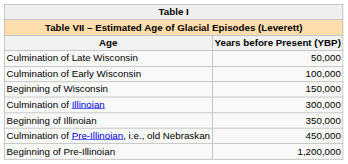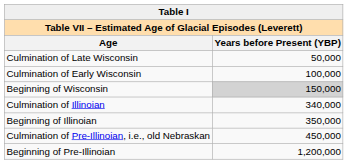 <table class="wikitable">
 <tr>
 <th colspan="2" style=" background: #efefef;">Table I</th>
 </tr>
 <tr>
 <th colspan="2" style="background: #ffdead;">Table VII – Estimated Age of Glacial Episodes (Leverett) </th>
 </tr>
 <tr>
 <th>Age</th>
 <th>Years before Present (YBP)</th>
 </tr>
 <tr>
 <td>Culmination of Late Wisconsin</td>
 <td align="right">50,000</td>
 </tr>
 <tr>
 <td>Culmination of Early Wisconsin</td>
 <td align="right">100,000</td>
 </tr>
 <tr>
 <td>Beginning of Wisconsin</td>
-<td align="right">150,000</td>
+<td align="right" style="background: lightgrey;">150,000</td>
 </tr>
 <tr>
 <td>Culmination of <a href='#'>Illinoian</a></td>
-<td align="right">300,000</td>
+<td align="right">340,000</td>
 </tr>
 <tr>
 <td>Beginning of Illinoian</td>
 <td align="right">350,000</td>
 </tr>
 <tr>
 <td>Culmination of <a href='#'>Pre-Illinoian</a>, i.e., old Nebraskan</td>
 <td align="right">450,000</td>
 </tr>
 <tr>
 <td>Beginning of Pre-Illinoian</td>
 <td align="right">1,200,000</td>
 </tr>
 </table>
